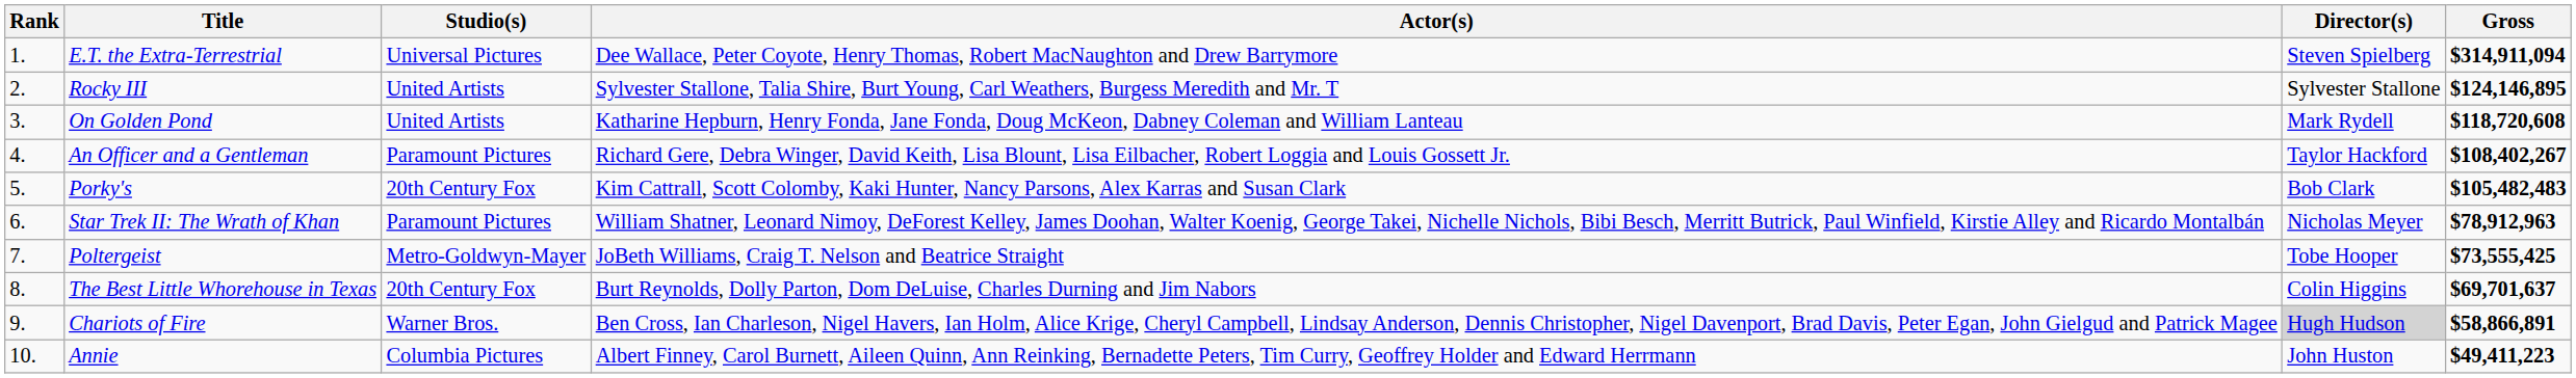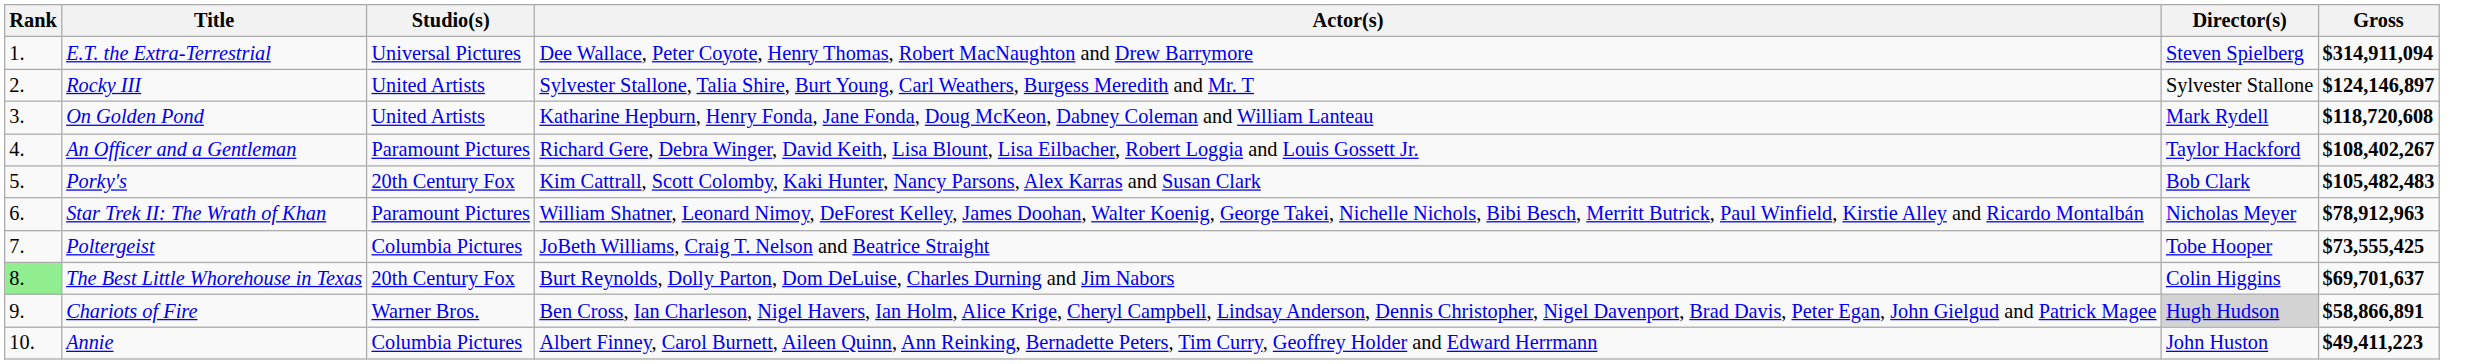 <table class="wikitable">
 <tr>
 <th>Rank</th>
 <th>Title</th>
 <th>Studio(s)</th>
 <th>Actor(s)</th>
 <th>Director(s)</th>
 <th>Gross</th>
 </tr>
 <tr>
 <td>1.</td>
 <td><em><a href='#'>E.T. the Extra-Terrestrial</a></em></td>
 <td><a href='#'>Universal Pictures</a></td>
 <td><a href='#'>Dee Wallace</a>, <a href='#'>Peter Coyote</a>, <a href='#'>Henry Thomas</a>, <a href='#'>Robert MacNaughton</a> and <a href='#'>Drew Barrymore</a></td>
 <td><a href='#'>Steven Spielberg</a></td>
 <td><strong>$314,911,094</strong></td>
 </tr>
 <tr>
 <td>2.</td>
 <td><em><a href='#'>Rocky III</a></em></td>
 <td><a href='#'>United Artists</a></td>
 <td><a href='#'>Sylvester Stallone</a>, <a href='#'>Talia Shire</a>, <a href='#'>Burt Young</a>, <a href='#'>Carl Weathers</a>, <a href='#'>Burgess Meredith</a> and <a href='#'>Mr. T</a></td>
 <td>Sylvester Stallone</td>
-<td><strong>$124,146,895</strong></td>
+<td><strong>$124,146,897</strong></td>
 </tr>
 <tr>
 <td>3.</td>
 <td><em><a href='#'>On Golden Pond</a></em></td>
 <td><a href='#'>United Artists</a></td>
 <td><a href='#'>Katharine Hepburn</a>, <a href='#'>Henry Fonda</a>, <a href='#'>Jane Fonda</a>, <a href='#'>Doug McKeon</a>, <a href='#'>Dabney Coleman</a> and <a href='#'>William Lanteau</a></td>
 <td><a href='#'>Mark Rydell</a></td>
 <td><strong>$118,720,608</strong></td>
 </tr>
 <tr>
 <td>4.</td>
 <td><em><a href='#'>An Officer and a Gentleman</a></em></td>
 <td><a href='#'>Paramount Pictures</a></td>
 <td><a href='#'>Richard Gere</a>, <a href='#'>Debra Winger</a>, <a href='#'>David Keith</a>, <a href='#'>Lisa Blount</a>, <a href='#'>Lisa Eilbacher</a>, <a href='#'>Robert Loggia</a> and <a href='#'>Louis Gossett Jr.</a></td>
 <td><a href='#'>Taylor Hackford</a></td>
 <td><strong>$108,402,267</strong></td>
 </tr>
 <tr>
 <td>5.</td>
 <td><em><a href='#'>Porky's</a></em></td>
 <td><a href='#'>20th Century Fox</a></td>
 <td><a href='#'>Kim Cattrall</a>, <a href='#'>Scott Colomby</a>, <a href='#'>Kaki Hunter</a>, <a href='#'>Nancy Parsons</a>, <a href='#'>Alex Karras</a> and <a href='#'>Susan Clark</a></td>
 <td><a href='#'>Bob Clark</a></td>
 <td><strong>$105,482,483</strong></td>
 </tr>
 <tr>
 <td>6.</td>
 <td><em><a href='#'>Star Trek II: The Wrath of Khan</a></em></td>
 <td><a href='#'>Paramount Pictures</a></td>
 <td><a href='#'>William Shatner</a>, <a href='#'>Leonard Nimoy</a>, <a href='#'>DeForest Kelley</a>, <a href='#'>James Doohan</a>, <a href='#'>Walter Koenig</a>, <a href='#'>George Takei</a>, <a href='#'>Nichelle Nichols</a>, <a href='#'>Bibi Besch</a>, <a href='#'>Merritt Butrick</a>, <a href='#'>Paul Winfield</a>, <a href='#'>Kirstie Alley</a> and <a href='#'>Ricardo Montalbán</a></td>
 <td><a href='#'>Nicholas Meyer</a></td>
 <td><strong>$78,912,963</strong></td>
 </tr>
 <tr>
 <td>7.</td>
 <td><em><a href='#'>Poltergeist</a></em></td>
-<td><a href='#'>Metro-Goldwyn-Mayer</a></td>
+<td><a href='#'>Columbia Pictures</a></td>
 <td><a href='#'>JoBeth Williams</a>, <a href='#'>Craig T. Nelson</a> and <a href='#'>Beatrice Straight</a></td>
 <td><a href='#'>Tobe Hooper</a></td>
 <td><strong>$73,555,425</strong></td>
 </tr>
 <tr>
-<td>8.</td>
+<td style="background: lightgreen;">8.</td>
 <td><em><a href='#'>The Best Little Whorehouse in Texas</a></em></td>
 <td><a href='#'>20th Century Fox</a></td>
 <td><a href='#'>Burt Reynolds</a>, <a href='#'>Dolly Parton</a>, <a href='#'>Dom DeLuise</a>, <a href='#'>Charles Durning</a> and <a href='#'>Jim Nabors</a></td>
 <td><a href='#'>Colin Higgins</a></td>
 <td><strong>$69,701,637</strong></td>
 </tr>
 <tr>
 <td>9.</td>
 <td><em><a href='#'>Chariots of Fire</a></em></td>
 <td><a href='#'>Warner Bros.</a></td>
 <td><a href='#'>Ben Cross</a>, <a href='#'>Ian Charleson</a>, <a href='#'>Nigel Havers</a>, <a href='#'>Ian Holm</a>, <a href='#'>Alice Krige</a>, <a href='#'>Cheryl Campbell</a>, <a href='#'>Lindsay Anderson</a>, <a href='#'>Dennis Christopher</a>, <a href='#'>Nigel Davenport</a>, <a href='#'>Brad Davis</a>, <a href='#'>Peter Egan</a>, <a href='#'>John Gielgud</a> and <a href='#'>Patrick Magee</a></td>
 <td style="background: lightgrey;"><a href='#'>Hugh Hudson</a></td>
 <td><strong>$58,866,891</strong></td>
 </tr>
 <tr>
 <td>10.</td>
 <td><em><a href='#'>Annie</a></em></td>
 <td><a href='#'>Columbia Pictures</a></td>
 <td><a href='#'>Albert Finney</a>, <a href='#'>Carol Burnett</a>, <a href='#'>Aileen Quinn</a>, <a href='#'>Ann Reinking</a>, <a href='#'>Bernadette Peters</a>, <a href='#'>Tim Curry</a>, <a href='#'>Geoffrey Holder</a> and <a href='#'>Edward Herrmann</a></td>
 <td><a href='#'>John Huston</a></td>
 <td><strong>$49,411,223</strong></td>
 </tr>
 </table>
